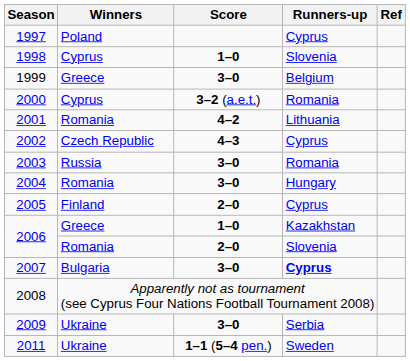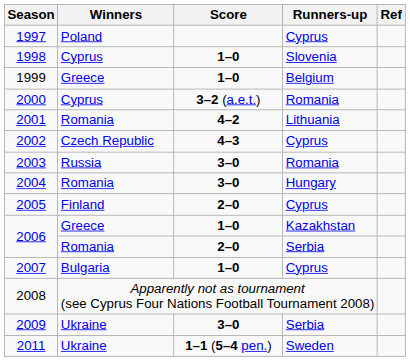 <table class="wikitable">
 <tr>
 <th>Season</th>
 <th>Winners</th>
 <th>Score</th>
 <th>Runners-up</th>
 <th>Ref</th>
 </tr>
 <tr>
 <td style="text-align:center"><a href='#'>1997</a></td>
 <td> <a href='#'>Poland</a></td>
 <td></td>
 <td> <a href='#'>Cyprus</a></td>
 <td></td>
 </tr>
 <tr>
 <td style="text-align:center"><a href='#'>1998</a></td>
 <td> <a href='#'>Cyprus</a></td>
 <td style="text-align:center"><strong>1–0</strong></td>
 <td> <a href='#'>Slovenia</a></td>
 <td></td>
 </tr>
 <tr>
 <td style="text-align:center">1999</td>
 <td> <a href='#'>Greece</a></td>
-<td style="text-align:center"><strong>3–0</strong></td>
+<td style="text-align:center"><strong>1–0</strong></td>
 <td> <a href='#'>Belgium</a></td>
 <td></td>
 </tr>
 <tr>
 <td style="text-align:center"><a href='#'>2000</a></td>
 <td> <a href='#'>Cyprus</a></td>
 <td style="text-align:center"><strong>3–2</strong> (<a href='#'>a.e.t.</a>)</td>
 <td> <a href='#'>Romania</a></td>
 <td></td>
 </tr>
 <tr>
 <td style="text-align:center"><a href='#'>2001</a></td>
 <td> <a href='#'>Romania</a></td>
 <td style="text-align:center"><strong>4–2</strong></td>
 <td> <a href='#'>Lithuania</a></td>
 <td></td>
 </tr>
 <tr>
 <td style="text-align:center"><a href='#'>2002</a></td>
 <td> <a href='#'>Czech Republic</a></td>
 <td style="text-align:center"><strong>4–3</strong></td>
 <td> <a href='#'>Cyprus</a></td>
 <td></td>
 </tr>
 <tr>
 <td style="text-align:center"><a href='#'>2003</a></td>
 <td> <a href='#'>Russia</a></td>
 <td style="text-align:center"><strong>3–0</strong></td>
 <td> <a href='#'>Romania</a></td>
 <td></td>
 </tr>
 <tr>
 <td style="text-align:center"><a href='#'>2004</a></td>
 <td> <a href='#'>Romania</a></td>
 <td style="text-align:center"><strong>3–0</strong></td>
 <td> <a href='#'>Hungary</a></td>
 <td></td>
 </tr>
 <tr>
 <td style="text-align:center"><a href='#'>2005</a></td>
 <td> <a href='#'>Finland</a></td>
 <td style="text-align:center"><strong>2–0</strong></td>
 <td> <a href='#'>Cyprus</a></td>
 <td></td>
 </tr>
 <tr>
 <td rowspan="2" style="text-align:center"><a href='#'>2006</a></td>
 <td> <a href='#'>Greece</a></td>
 <td style="text-align:center"><strong>1–0</strong></td>
 <td> <a href='#'>Kazakhstan</a></td>
 <td></td>
 </tr>
 <tr>
 <td> <a href='#'>Romania</a></td>
 <td style="text-align:center"><strong>2–0</strong></td>
-<td> <a href='#'>Slovenia</a></td>
+<td> <a href='#'>Serbia</a></td>
 <td></td>
 </tr>
 <tr>
 <td style="text-align:center"><a href='#'>2007</a></td>
 <td> <a href='#'>Bulgaria</a></td>
-<td style="text-align:center"><strong>3–0</strong></td>
-<td><strong> <a href='#'>Cyprus</a></strong></td>
+<td style="text-align:center"><strong>1–0</strong></td>
+<td> <a href='#'>Cyprus</a></td>
 <td></td>
 </tr>
 <tr>
 <td style="text-align:center">2008</td>
 <td colspan="3" style="text-align:center"><em>Apparently not as tournament</em><br>(see Cyprus Four Nations Football Tournament 2008)</td>
 <td></td>
 </tr>
 <tr>
 <td style="text-align:center"><a href='#'>2009</a></td>
 <td> <a href='#'>Ukraine</a></td>
 <td style="text-align:center"><strong>3–0</strong></td>
 <td> <a href='#'>Serbia</a></td>
 <td></td>
 </tr>
 <tr>
 <td style="text-align:center"><a href='#'>2011</a></td>
 <td> <a href='#'>Ukraine</a></td>
 <td style="text-align:center"><strong>1–1</strong> (<strong>5–4</strong> <a href='#'>pen.</a>)</td>
 <td> <a href='#'>Sweden</a></td>
 <td></td>
 </tr>
 </table>
